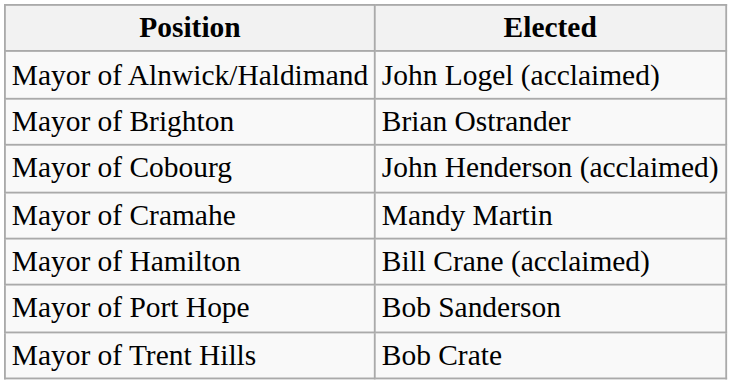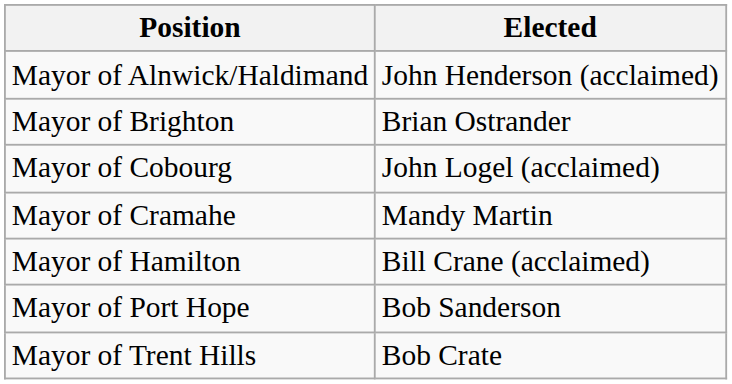 <table class="wikitable">
 <tr>
 <th>Position</th>
 <th>Elected</th>
 </tr>
 <tr>
 <td>Mayor of Alnwick/Haldimand</td>
-<td>John Logel (acclaimed)</td>
+<td>John Henderson (acclaimed)</td>
 </tr>
 <tr>
 <td>Mayor of Brighton</td>
 <td>Brian Ostrander</td>
 </tr>
 <tr>
 <td>Mayor of Cobourg</td>
-<td>John Henderson (acclaimed)</td>
+<td>John Logel (acclaimed)</td>
 </tr>
 <tr>
 <td>Mayor of Cramahe</td>
 <td>Mandy Martin</td>
 </tr>
 <tr>
 <td>Mayor of Hamilton</td>
 <td>Bill Crane (acclaimed)</td>
 </tr>
 <tr>
 <td>Mayor of Port Hope</td>
 <td>Bob Sanderson</td>
 </tr>
 <tr>
 <td>Mayor of Trent Hills</td>
 <td>Bob Crate</td>
 </tr>
 </table>
